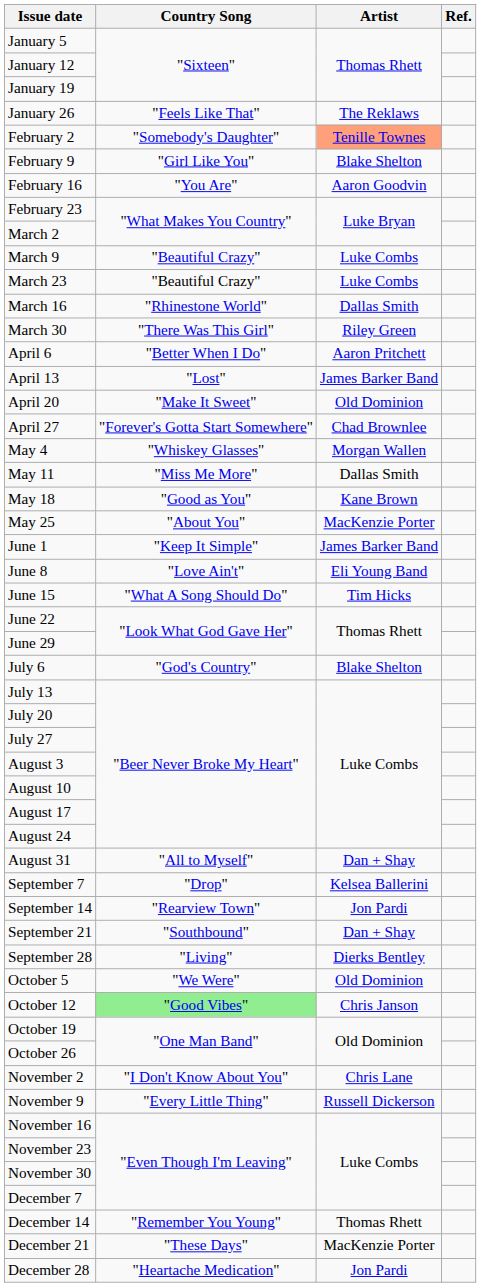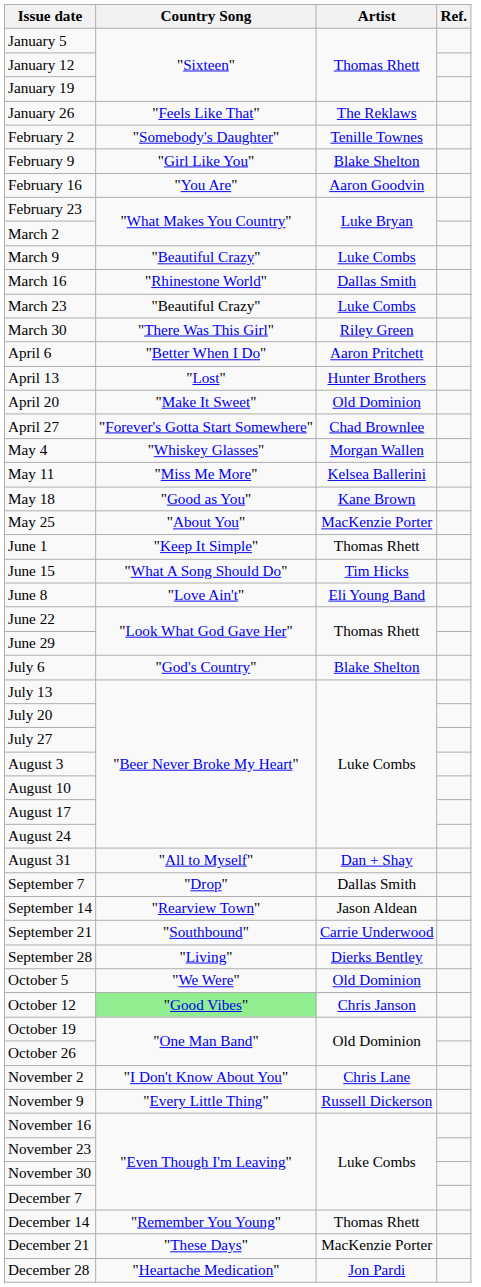 <table class="wikitable">
 <tr>
 <th>Issue date</th>
 <th>Country Song</th>
 <th>Artist</th>
 <th>Ref.</th>
 </tr>
 <tr>
 <td>January 5</td>
 <td align="center" rowspan="3">"<a href='#'>Sixteen</a>"</td>
 <td align="center" rowspan="3"><a href='#'>Thomas Rhett</a></td>
 <td align="center"></td>
 </tr>
 <tr>
 <td>January 12</td>
 <td align="center"></td>
 </tr>
 <tr>
 <td>January 19</td>
 <td align="center"></td>
 </tr>
 <tr>
 <td>January 26</td>
 <td align="center">"<a href='#'>Feels Like That</a>"</td>
 <td align="center"><a href='#'>The Reklaws</a></td>
 <td align="center"></td>
 </tr>
 <tr>
 <td>February 2</td>
 <td align="center">"<a href='#'>Somebody's Daughter</a>"</td>
-<td align="center" style="background: lightsalmon;"><a href='#'>Tenille Townes</a></td>
+<td align="center"><a href='#'>Tenille Townes</a></td>
 <td align="center"></td>
 </tr>
 <tr>
 <td>February 9</td>
 <td align="center">"<a href='#'>Girl Like You</a>"</td>
 <td align="center"><a href='#'>Blake Shelton</a></td>
 <td align="center"></td>
 </tr>
 <tr>
 <td>February 16</td>
 <td align="center">"<a href='#'>You Are</a>"</td>
 <td align="center"><a href='#'>Aaron Goodvin</a></td>
 <td align="center"></td>
 </tr>
 <tr>
 <td>February 23</td>
 <td align="center" rowspan="2">"<a href='#'>What Makes You Country</a>"</td>
 <td align="center" rowspan="2"><a href='#'>Luke Bryan</a></td>
 <td align="center"></td>
 </tr>
 <tr>
 <td>March 2</td>
 <td align="center"></td>
 </tr>
 <tr>
 <td>March 9</td>
 <td align="center">"<a href='#'>Beautiful Crazy</a>"</td>
 <td align="center"><a href='#'>Luke Combs</a></td>
 <td align="center"></td>
 </tr>
 <tr>
+<td>March 16</td>
+<td align="center">"<a href='#'>Rhinestone World</a>"</td>
+<td align="center"><a href='#'>Dallas Smith</a></td>
+<td align="center"></td>
+</tr>
+<tr>
 <td>March 23</td>
 <td align="center">"Beautiful Crazy"</td>
 <td align="center"><a href='#'>Luke Combs</a></td>
-<td align="center"></td>
-</tr>
-<tr>
-<td>March 16</td>
-<td align="center">"<a href='#'>Rhinestone World</a>"</td>
-<td align="center"><a href='#'>Dallas Smith</a></td>
 <td align="center"></td>
 </tr>
 <tr>
 <td>March 30</td>
 <td align="center">"<a href='#'>There Was This Girl</a>"</td>
 <td align="center"><a href='#'>Riley Green</a></td>
 <td align="center"></td>
 </tr>
 <tr>
 <td>April 6</td>
 <td align="center">"<a href='#'>Better When I Do</a>"</td>
 <td align="center"><a href='#'>Aaron Pritchett</a></td>
 <td align="center"></td>
 </tr>
 <tr>
 <td>April 13</td>
 <td align="center">"<a href='#'>Lost</a>"</td>
-<td align="center"><a href='#'>James Barker Band</a></td>
+<td align="center"><a href='#'>Hunter Brothers</a></td>
 <td align="center"></td>
 </tr>
 <tr>
 <td>April 20</td>
 <td align="center">"<a href='#'>Make It Sweet</a>"</td>
 <td align="center"><a href='#'>Old Dominion</a></td>
 <td align="center"></td>
 </tr>
 <tr>
 <td>April 27</td>
 <td align="center">"<a href='#'>Forever's Gotta Start Somewhere</a>"</td>
 <td align="center"><a href='#'>Chad Brownlee</a></td>
 <td align="center"></td>
 </tr>
 <tr>
 <td>May 4</td>
 <td align="center">"<a href='#'>Whiskey Glasses</a>"</td>
 <td align="center"><a href='#'>Morgan Wallen</a></td>
 <td align="center"></td>
 </tr>
 <tr>
 <td>May 11</td>
 <td align="center">"<a href='#'>Miss Me More</a>"</td>
-<td align="center">Dallas Smith</td>
+<td align="center"><a href='#'>Kelsea Ballerini</a></td>
 <td align="center"></td>
 </tr>
 <tr>
 <td>May 18</td>
 <td align="center">"<a href='#'>Good as You</a>"</td>
 <td align="center"><a href='#'>Kane Brown</a></td>
 <td align="center"></td>
 </tr>
 <tr>
 <td>May 25</td>
 <td align="center">"<a href='#'>About You</a>"</td>
 <td align="center"><a href='#'>MacKenzie Porter</a></td>
 <td align="center"></td>
 </tr>
 <tr>
 <td>June 1</td>
 <td align="center">"<a href='#'>Keep It Simple</a>"</td>
-<td align="center"><a href='#'>James Barker Band</a></td>
+<td align="center">Thomas Rhett</td>
+<td align="center"></td>
+</tr>
+<tr>
+<td>June 15</td>
+<td align="center">"<a href='#'>What A Song Should Do</a>"</td>
+<td align="center"><a href='#'>Tim Hicks</a></td>
 <td align="center"></td>
 </tr>
 <tr>
 <td>June 8</td>
 <td align="center">"<a href='#'>Love Ain't</a>"</td>
 <td align="center"><a href='#'>Eli Young Band</a></td>
-<td align="center"></td>
-</tr>
-<tr>
-<td>June 15</td>
-<td align="center">"<a href='#'>What A Song Should Do</a>"</td>
-<td align="center"><a href='#'>Tim Hicks</a></td>
 <td align="center"></td>
 </tr>
 <tr>
 <td>June 22</td>
 <td align="center" rowspan="2">"<a href='#'>Look What God Gave Her</a>"</td>
 <td align="center" rowspan="2">Thomas Rhett</td>
 <td align="center"></td>
 </tr>
 <tr>
 <td>June 29</td>
 <td align="center"></td>
 </tr>
 <tr>
 <td>July 6</td>
 <td align="center">"<a href='#'>God's Country</a>"</td>
 <td align="center"><a href='#'>Blake Shelton</a></td>
 <td align="center"></td>
 </tr>
 <tr>
 <td>July 13</td>
 <td align="center" rowspan="7">"<a href='#'>Beer Never Broke My Heart</a>"</td>
 <td align="center" rowspan="7">Luke Combs</td>
 <td align="center"></td>
 </tr>
 <tr>
 <td>July 20</td>
 <td align="center"></td>
 </tr>
 <tr>
 <td>July 27</td>
 <td align="center"></td>
 </tr>
 <tr>
 <td>August 3</td>
 <td align="center"></td>
 </tr>
 <tr>
 <td>August 10</td>
 <td align="center"></td>
 </tr>
 <tr>
 <td>August 17</td>
 <td align="center"></td>
 </tr>
 <tr>
 <td>August 24</td>
 <td align="center"></td>
 </tr>
 <tr>
 <td>August 31</td>
 <td align="center">"<a href='#'>All to Myself</a>"</td>
 <td align="center"><a href='#'>Dan + Shay</a></td>
 <td align="center"></td>
 </tr>
 <tr>
 <td>September 7</td>
 <td align="center">"<a href='#'>Drop</a>"</td>
-<td align="center"><a href='#'>Kelsea Ballerini</a></td>
+<td align="center">Dallas Smith</td>
 <td align="center"></td>
 </tr>
 <tr>
 <td>September 14</td>
 <td align="center">"<a href='#'>Rearview Town</a>"</td>
-<td align="center"><a href='#'>Jon Pardi</a></td>
+<td align="center">Jason Aldean</td>
 <td align="center"></td>
 </tr>
 <tr>
 <td>September 21</td>
 <td align="center">"<a href='#'>Southbound</a>"</td>
-<td align="center"><a href='#'>Dan + Shay</a></td>
+<td align="center"><a href='#'>Carrie Underwood</a></td>
 <td align="center"></td>
 </tr>
 <tr>
 <td>September 28</td>
 <td align="center">"<a href='#'>Living</a>"</td>
 <td align="center"><a href='#'>Dierks Bentley</a></td>
 <td align="center"></td>
 </tr>
 <tr>
 <td>October 5</td>
 <td align="center">"<a href='#'>We Were</a>"</td>
 <td align="center"><a href='#'>Old Dominion</a></td>
 <td align="center"></td>
 </tr>
 <tr>
 <td>October 12</td>
 <td align="center" style="background: lightgreen;">"<a href='#'>Good Vibes</a>"</td>
 <td align="center"><a href='#'>Chris Janson</a></td>
 <td align="center"></td>
 </tr>
 <tr>
 <td>October 19</td>
 <td align="center" rowspan="2">"<a href='#'>One Man Band</a>"</td>
 <td align="center" rowspan="2">Old Dominion</td>
 <td align="center"></td>
 </tr>
 <tr>
 <td>October 26</td>
 <td align="center"></td>
 </tr>
 <tr>
 <td>November 2</td>
 <td align="center">"<a href='#'>I Don't Know About You</a>"</td>
 <td align="center"><a href='#'>Chris Lane</a></td>
 <td align="center"></td>
 </tr>
 <tr>
 <td>November 9</td>
 <td align="center">"<a href='#'>Every Little Thing</a>"</td>
 <td align="center"><a href='#'>Russell Dickerson</a></td>
 <td align="center"></td>
 </tr>
 <tr>
 <td>November 16</td>
 <td align="center" rowspan="4">"<a href='#'>Even Though I'm Leaving</a>"</td>
 <td align="center" rowspan="4">Luke Combs</td>
 <td align="center"></td>
 </tr>
 <tr>
 <td>November 23</td>
 <td align="center"></td>
 </tr>
 <tr>
 <td>November 30</td>
 <td align="center"></td>
 </tr>
 <tr>
 <td>December 7</td>
 <td align="center"></td>
 </tr>
 <tr>
 <td>December 14</td>
 <td align="center">"<a href='#'>Remember You Young</a>"</td>
 <td align="center">Thomas Rhett</td>
 <td align="center"></td>
 </tr>
 <tr>
 <td>December 21</td>
 <td align="center">"<a href='#'>These Days</a>"</td>
 <td align="center">MacKenzie Porter</td>
 <td align="center"></td>
 </tr>
 <tr>
 <td>December 28</td>
 <td align="center">"<a href='#'>Heartache Medication</a>"</td>
 <td align="center"><a href='#'>Jon Pardi</a></td>
 <td align="center"></td>
 </tr>
 </table>
